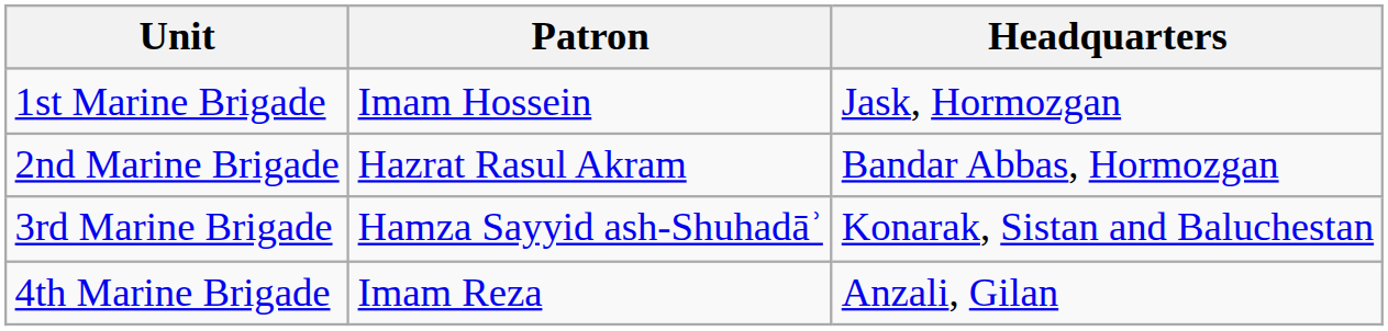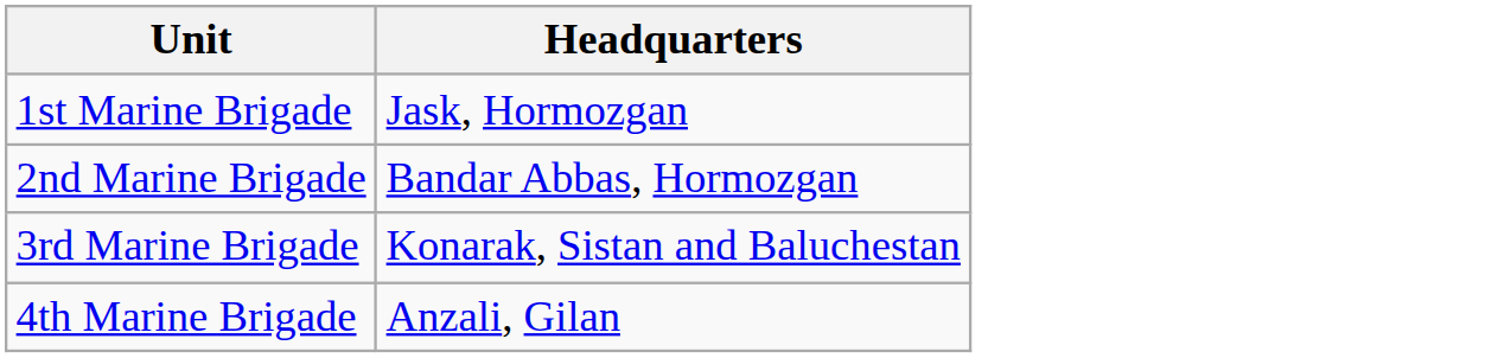 <table class="wikitable">
 <tr>
 <th>Unit</th>
-<th>Patron</th>
 <th>Headquarters</th>
 </tr>
 <tr>
 <td><a href='#'>1st Marine Brigade</a></td>
-<td><a href='#'>Imam Hossein</a></td>
 <td><a href='#'>Jask</a>, <a href='#'>Hormozgan</a></td>
 </tr>
 <tr>
 <td><a href='#'>2nd Marine Brigade</a></td>
-<td><a href='#'>Hazrat Rasul Akram</a></td>
 <td><a href='#'>Bandar Abbas</a>, <a href='#'>Hormozgan</a></td>
 </tr>
 <tr>
 <td><a href='#'>3rd Marine Brigade</a></td>
-<td><a href='#'>Hamza Sayyid ash-Shuhadāʾ</a></td>
 <td><a href='#'>Konarak</a>, <a href='#'>Sistan and Baluchestan</a></td>
 </tr>
 <tr>
 <td><a href='#'>4th Marine Brigade</a></td>
-<td><a href='#'>Imam Reza</a></td>
 <td><a href='#'>Anzali</a>, <a href='#'>Gilan</a></td>
 </tr>
 </table>
